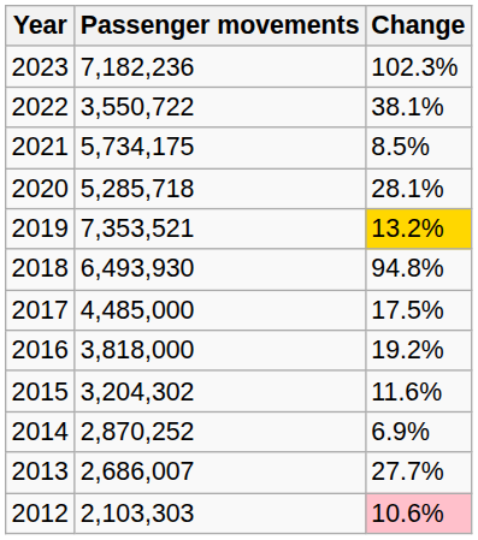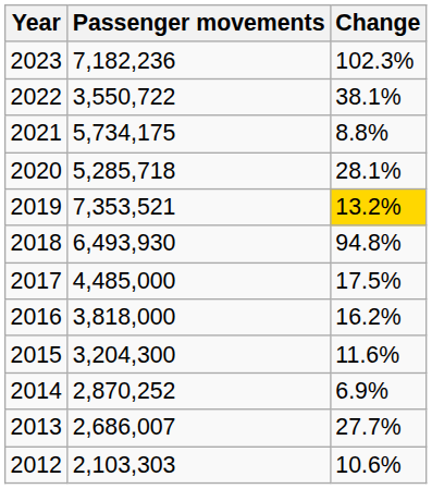 <table class="wikitable">
 <tr>
 <th>Year</th>
 <th>Passenger movements</th>
 <th>Change</th>
 </tr>
 <tr>
 <td>2023</td>
 <td>7,182,236</td>
 <td> 102.3%</td>
 </tr>
 <tr>
 <td>2022</td>
 <td>3,550,722</td>
 <td>38.1%</td>
 </tr>
 <tr>
 <td>2021</td>
 <td>5,734,175</td>
-<td> 8.5%</td>
+<td> 8.8%</td>
 </tr>
 <tr>
 <td>2020</td>
 <td>5,285,718</td>
 <td> 28.1%</td>
 </tr>
 <tr>
 <td>2019</td>
 <td>7,353,521</td>
 <td style="background: gold;"> 13.2%</td>
 </tr>
 <tr>
 <td>2018</td>
 <td>6,493,930</td>
 <td> 94.8%</td>
 </tr>
 <tr>
 <td>2017</td>
 <td>4,485,000</td>
 <td> 17.5%</td>
 </tr>
 <tr>
 <td>2016</td>
 <td>3,818,000</td>
-<td> 19.2%</td>
+<td> 16.2%</td>
 </tr>
 <tr>
 <td>2015</td>
-<td>3,204,302</td>
+<td>3,204,300</td>
 <td> 11.6%</td>
 </tr>
 <tr>
 <td>2014</td>
 <td>2,870,252</td>
 <td> 6.9%</td>
 </tr>
 <tr>
 <td>2013</td>
 <td>2,686,007</td>
 <td> 27.7%</td>
 </tr>
 <tr>
 <td>2012</td>
 <td>2,103,303</td>
-<td style="background: pink;"> 10.6%</td>
+<td> 10.6%</td>
 </tr>
 </table>
